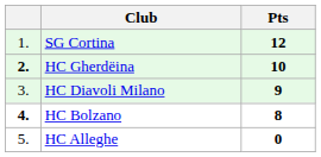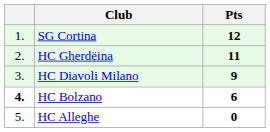 <table class="wikitable">
 <tr>
 <th width="30"></th>
 <th width="200">Club</th>
 <th width="70">Pts</th>
 </tr>
 <tr bgcolor="#e6fae6" align="center">
 <td>1.</td>
 <td align="left"><a href='#'>SG Cortina</a></td>
 <td><strong>12</strong></td>
 </tr>
 <tr bgcolor="#e6fae6" align="center">
-<td><strong>2.</strong></td>
+<td>2.</td>
 <td align="left"><a href='#'>HC Gherdëina</a></td>
-<td><strong>10</strong></td>
+<td><strong>11</strong></td>
 </tr>
 <tr bgcolor="#e6fae6" align="center">
 <td>3.</td>
 <td align="left"><a href='#'>HC Diavoli Milano</a></td>
 <td><strong>9</strong></td>
 </tr>
 <tr bgcolor="#FFFFFF" align="center">
 <td><strong>4.</strong></td>
 <td align="left"><a href='#'>HC Bolzano</a></td>
-<td><strong>8</strong></td>
+<td><strong>6</strong></td>
 </tr>
 <tr bgcolor="#FFFFFF" align="center">
 <td>5.</td>
 <td align="left"><a href='#'>HC Alleghe</a></td>
 <td><strong>0</strong></td>
 </tr>
 </table>
